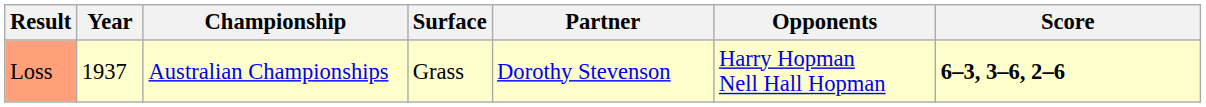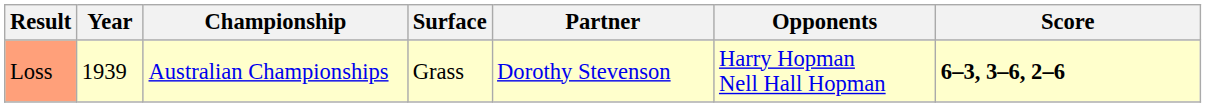 <table class="sortable wikitable">
 <tr>
 <th style="width:40px">Result</th>
 <th style="width:40px">Year</th>
 <th style="width:180px">Championship</th>
 <th style="width:50px">Surface</th>
 <th style="width:150px">Partner</th>
 <th style="width:150px">Opponents</th>
 <th style="width:180px" class="unsortable">Score</th>
 </tr>
 <tr style="background:#ffc;">
 <td style="background:#ffa07a;">Loss</td>
-<td>1937</td>
+<td>1939</td>
 <td><a href='#'>Australian Championships</a></td>
 <td>Grass</td>
 <td> <a href='#'>Dorothy Stevenson</a></td>
 <td> <a href='#'>Harry Hopman</a><br> <a href='#'>Nell Hall Hopman</a></td>
 <td><strong>6–3, 3–6, 2–6</strong></td>
 </tr>
 </table>
